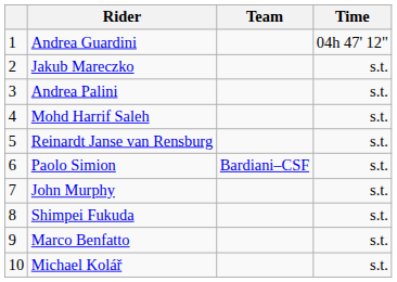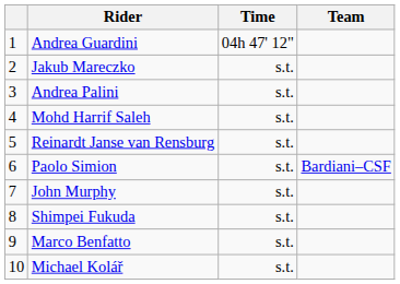 <table class=wikitable>
 <tr>
 <th></th>
 <th>Rider</th>
+<th>Time</th>
 <th>Team</th>
-<th>Time</th>
 </tr>
 <tr>
 <td>1</td>
 <td> <a href='#'>Andrea Guardini</a> </td>
+<td align=right>04h 47' 12"</td>
 <td></td>
-<td align=right>04h 47' 12"</td>
 </tr>
 <tr>
 <td>2</td>
 <td> <a href='#'>Jakub Mareczko</a></td>
+<td align=right>s.t.</td>
 <td></td>
-<td align=right>s.t.</td>
 </tr>
 <tr>
 <td>3</td>
 <td> <a href='#'>Andrea Palini</a></td>
+<td align=right>s.t.</td>
 <td></td>
-<td align=right>s.t.</td>
 </tr>
 <tr>
 <td>4</td>
 <td> <a href='#'>Mohd Harrif Saleh</a></td>
+<td align=right>s.t.</td>
 <td></td>
-<td align=right>s.t.</td>
 </tr>
 <tr>
 <td>5</td>
 <td> <a href='#'>Reinardt Janse van Rensburg</a> </td>
+<td align=right>s.t.</td>
 <td></td>
-<td align=right>s.t.</td>
 </tr>
 <tr>
 <td>6</td>
 <td> <a href='#'>Paolo Simion</a></td>
+<td align=right>s.t.</td>
 <td><a href='#'>Bardiani–CSF</a></td>
-<td align=right>s.t.</td>
 </tr>
 <tr>
 <td>7</td>
 <td> <a href='#'>John Murphy</a></td>
+<td align=right>s.t.</td>
 <td></td>
-<td align=right>s.t.</td>
 </tr>
 <tr>
 <td>8</td>
 <td> <a href='#'>Shimpei Fukuda</a></td>
+<td align=right>s.t.</td>
 <td></td>
-<td align=right>s.t.</td>
 </tr>
 <tr>
 <td>9</td>
 <td> <a href='#'>Marco Benfatto</a></td>
+<td align=right>s.t.</td>
 <td></td>
-<td align=right>s.t.</td>
 </tr>
 <tr>
 <td>10</td>
 <td> <a href='#'>Michael Kolář</a></td>
+<td align=right>s.t.</td>
 <td></td>
-<td align=right>s.t.</td>
 </tr>
 </table>
